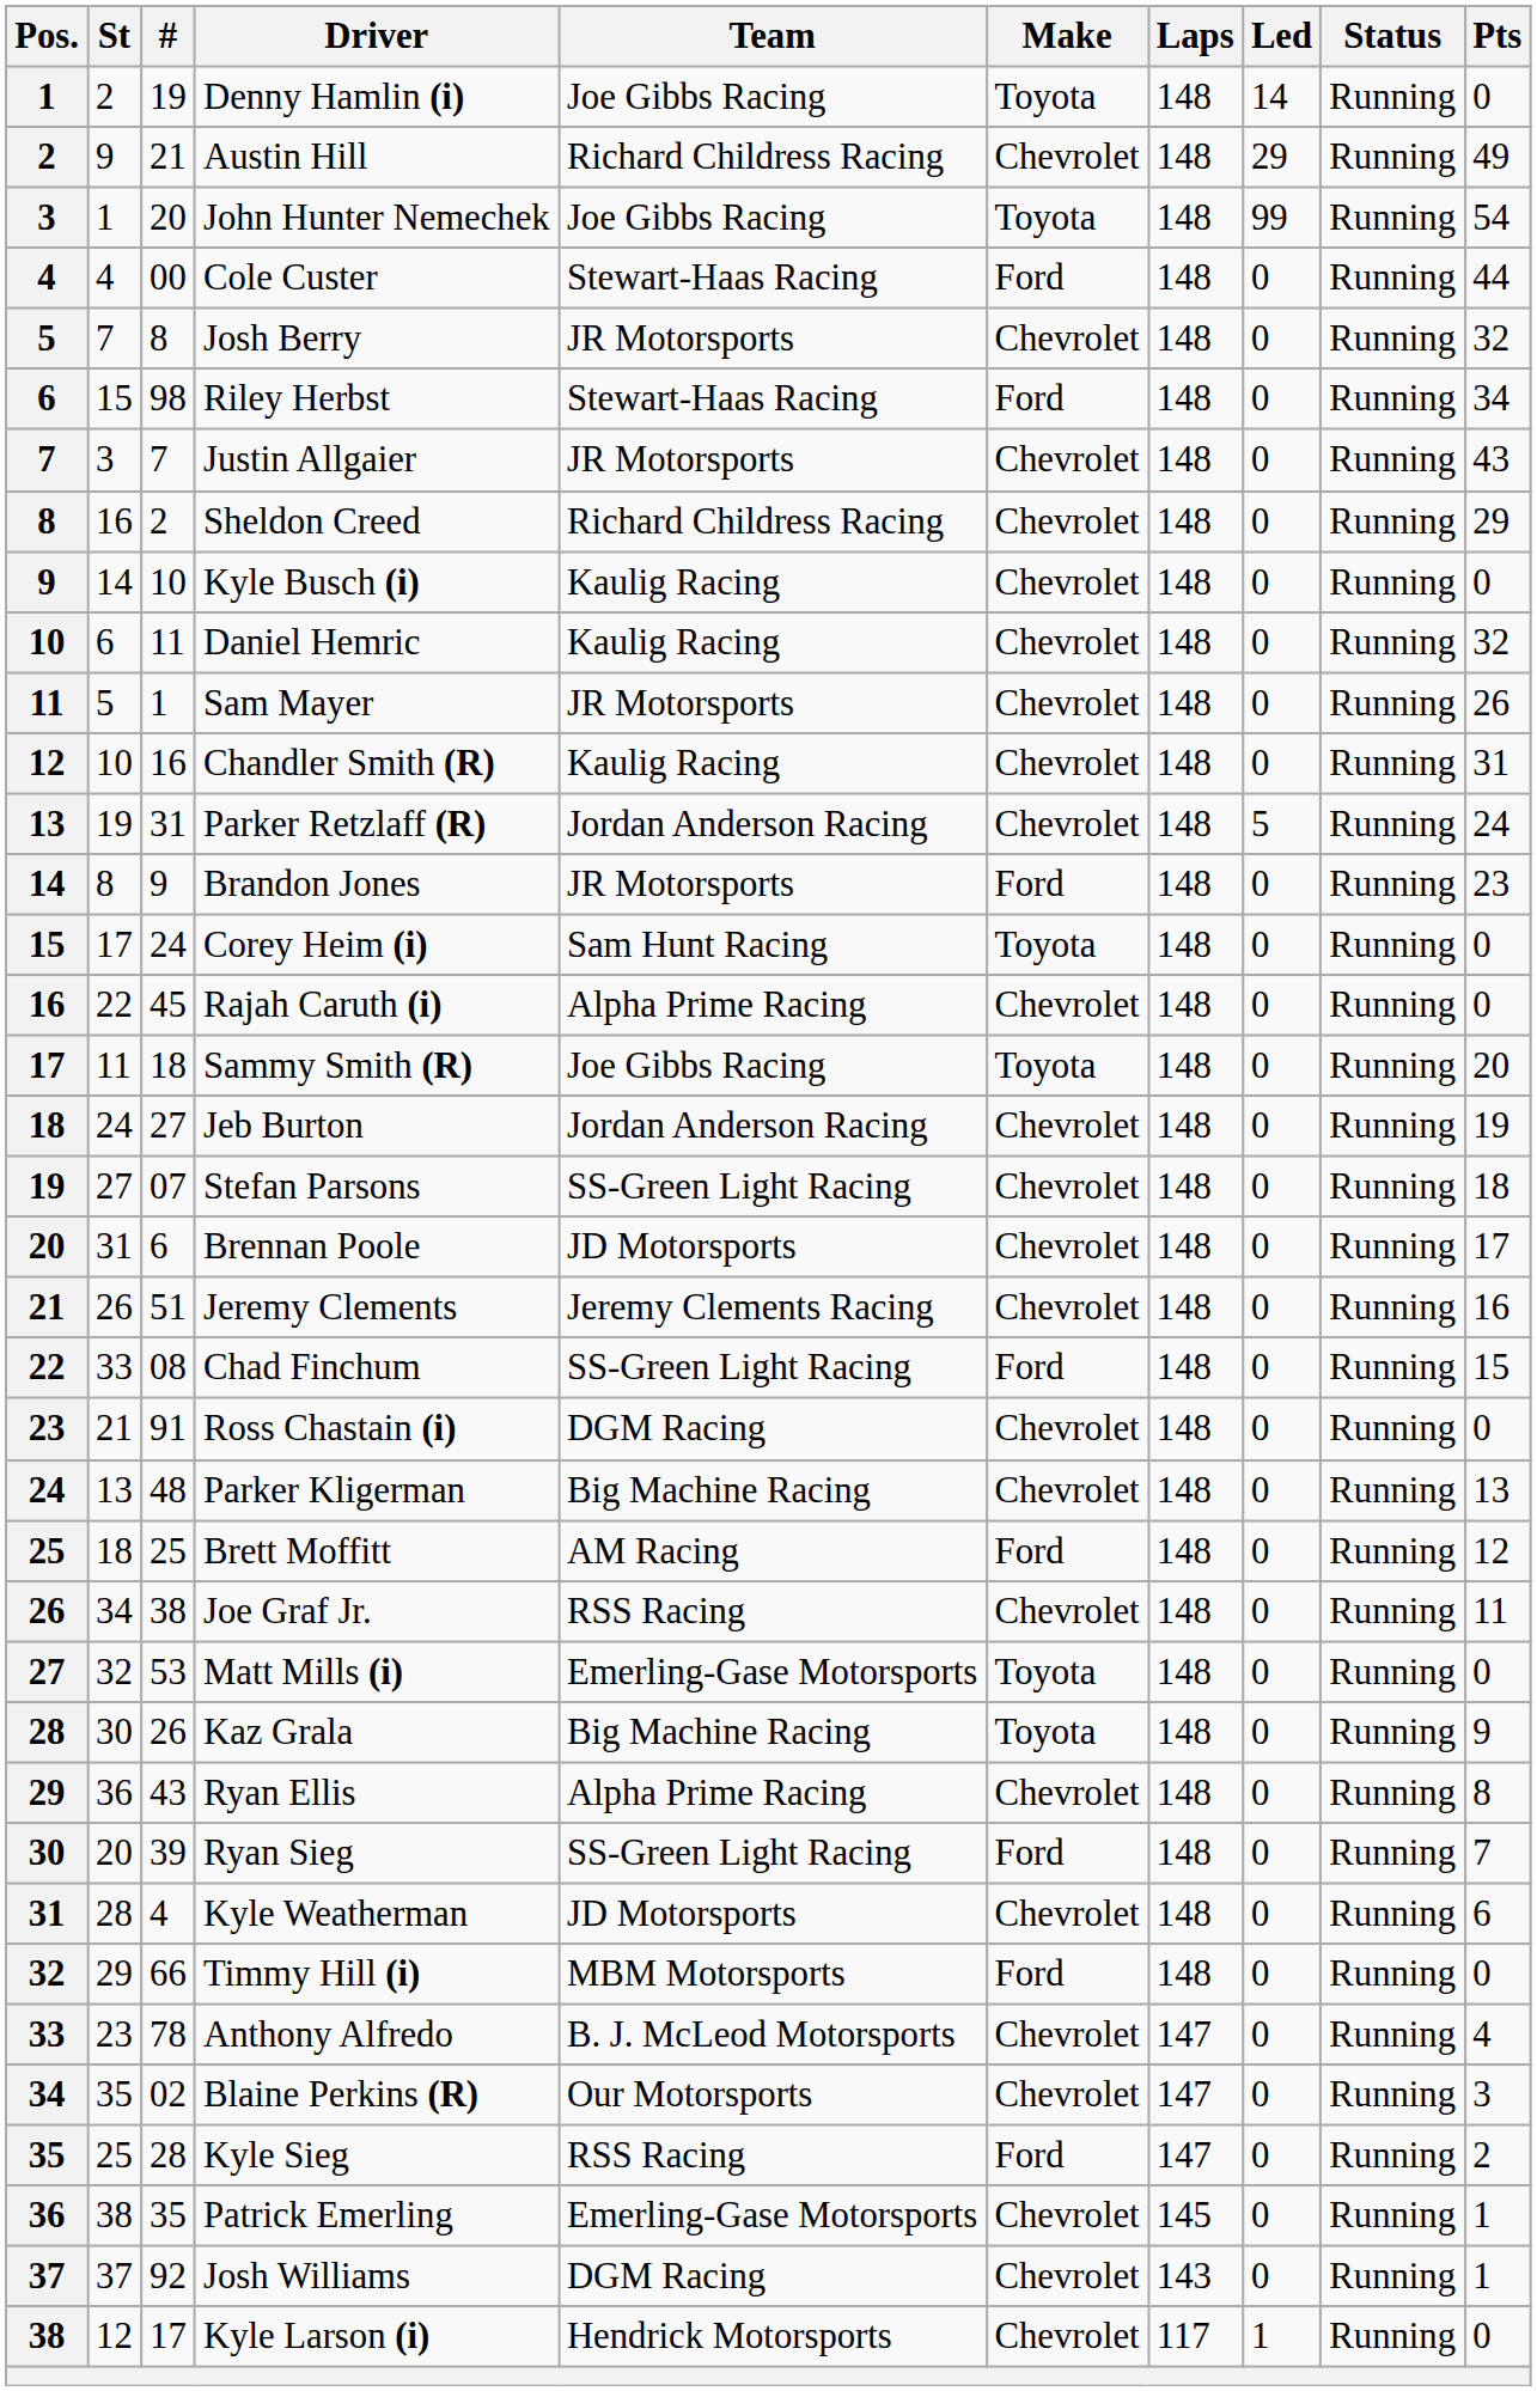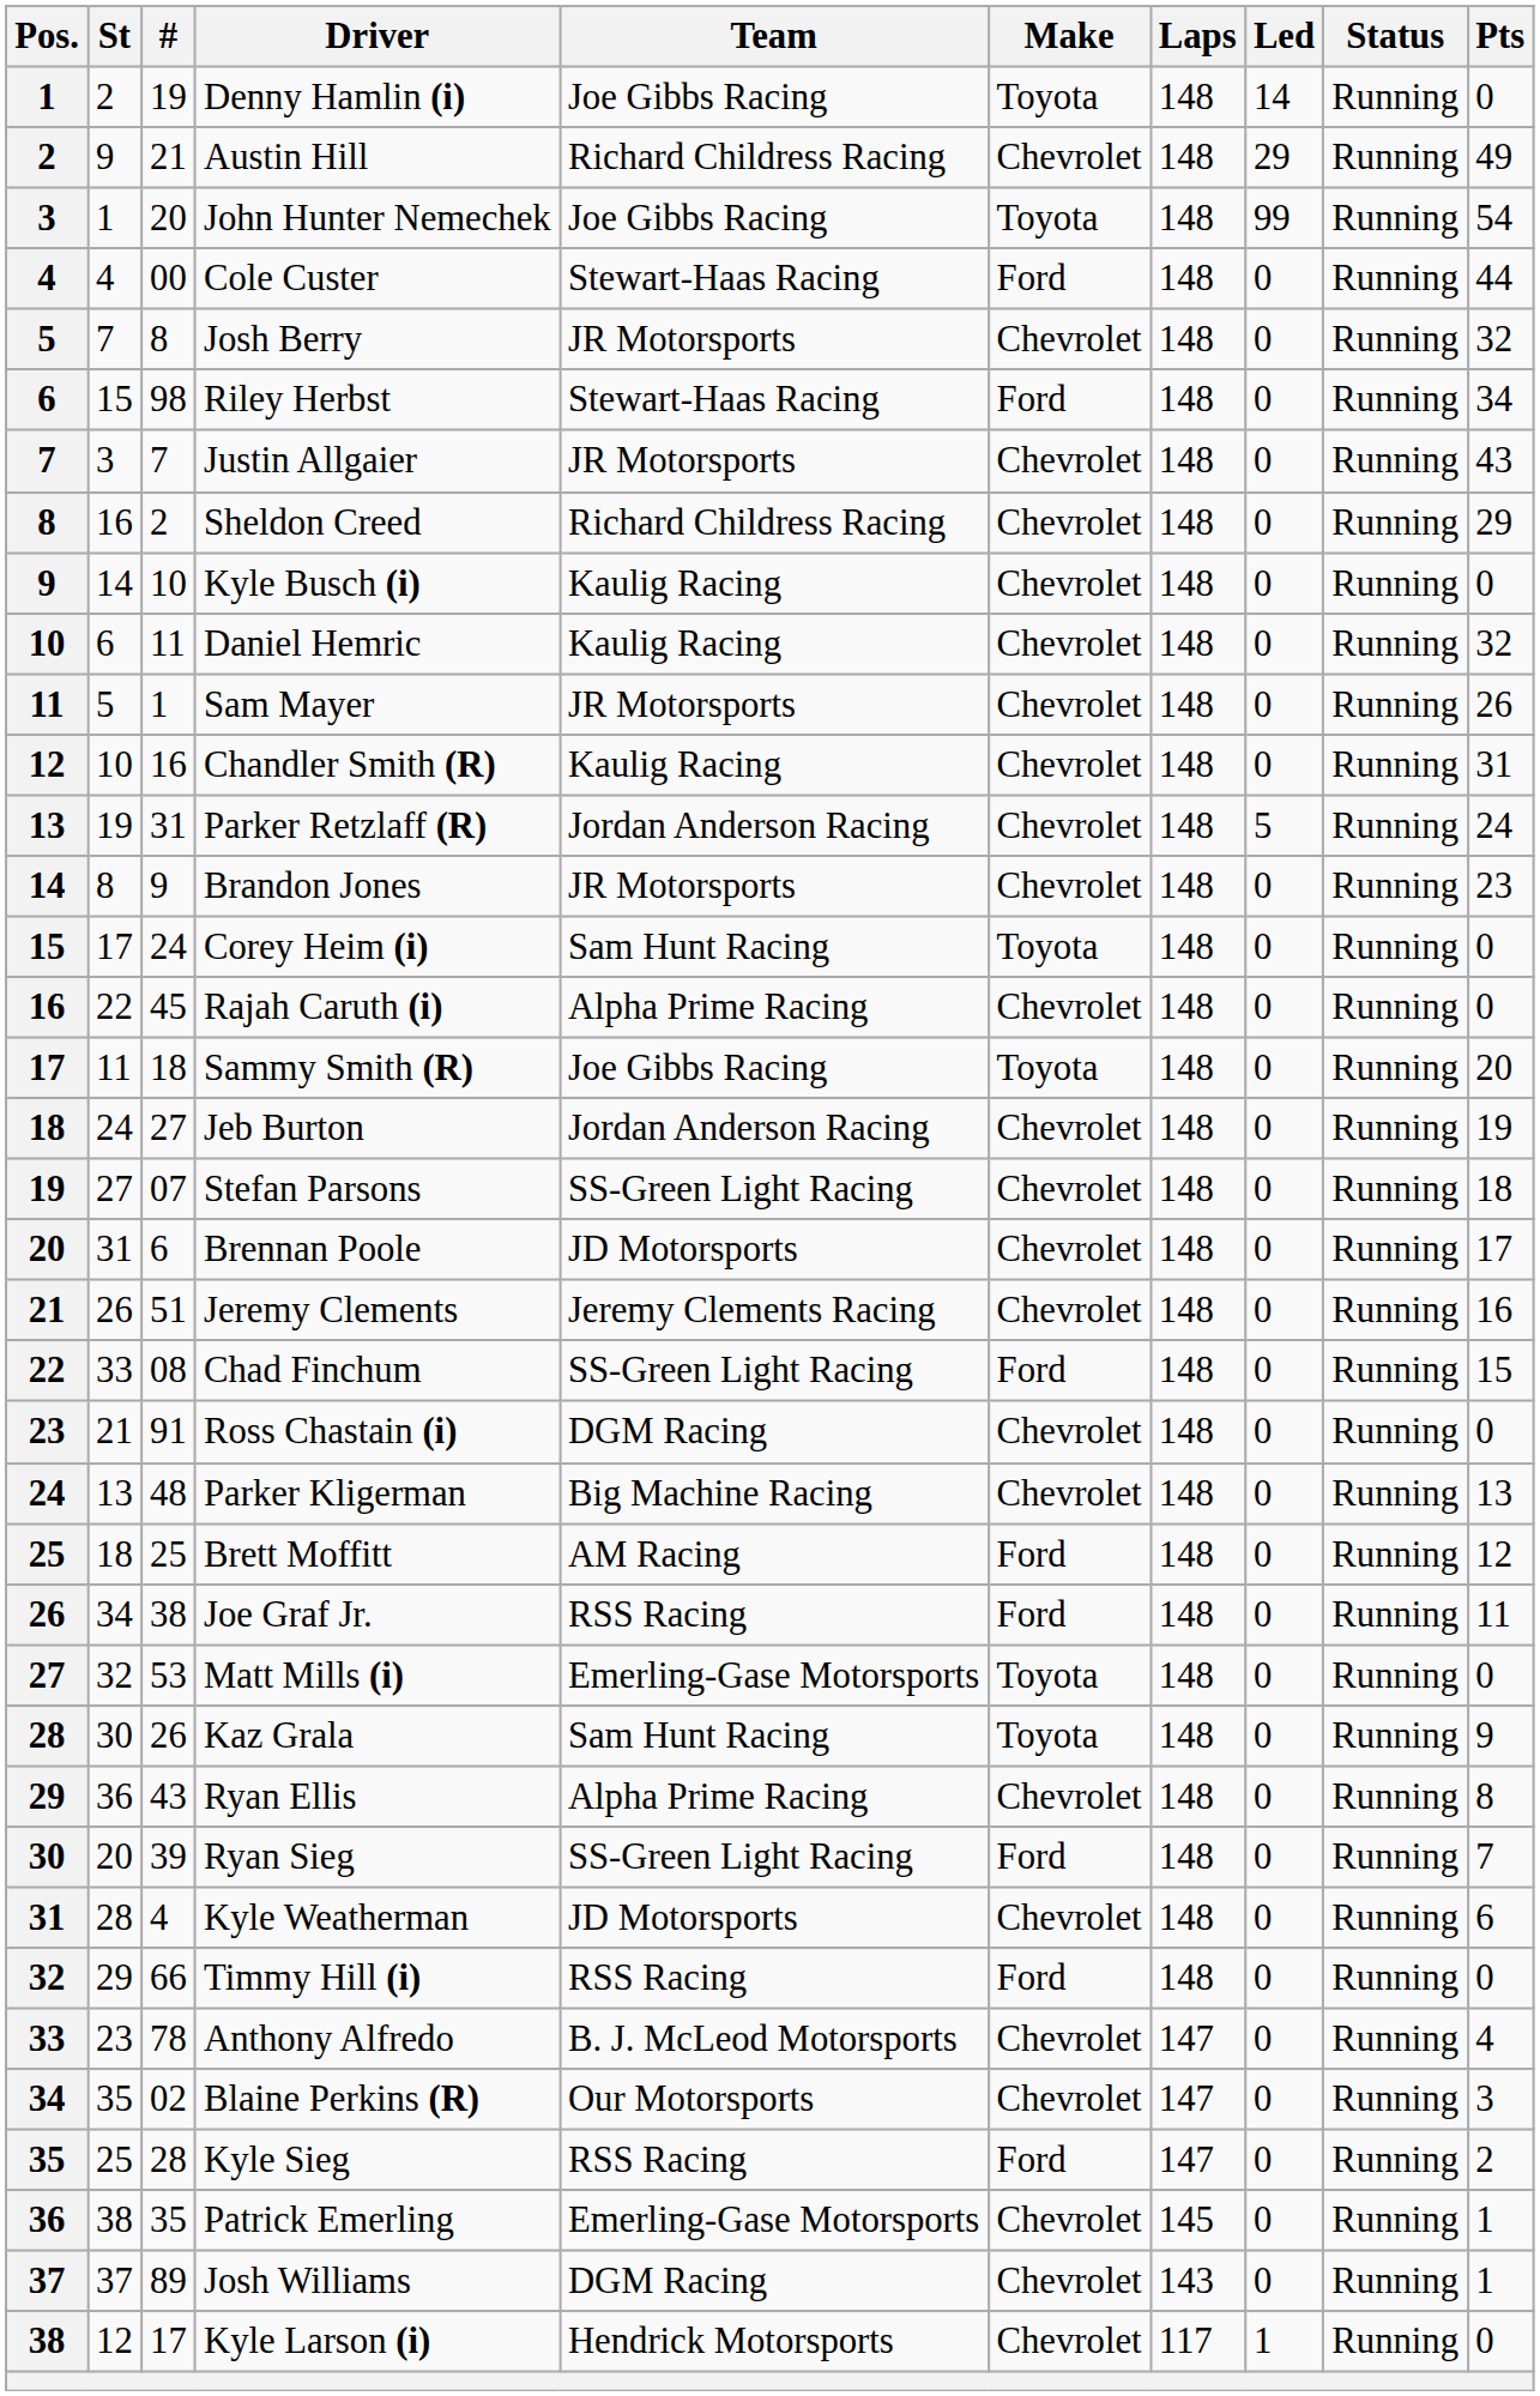 <table class="wikitable" style="font-size:95%">
 <tr>
 <th>Pos.</th>
 <th>St</th>
 <th>#</th>
 <th>Driver</th>
 <th>Team</th>
 <th>Make</th>
 <th>Laps</th>
 <th>Led</th>
 <th>Status</th>
 <th>Pts</th>
 </tr>
 <tr>
 <th>1</th>
 <td>2</td>
 <td>19</td>
 <td>Denny Hamlin <strong>(i)</strong></td>
 <td>Joe Gibbs Racing</td>
 <td>Toyota</td>
 <td>148</td>
 <td>14</td>
 <td>Running</td>
 <td>0</td>
 </tr>
 <tr>
 <th>2</th>
 <td>9</td>
 <td>21</td>
 <td>Austin Hill</td>
 <td>Richard Childress Racing</td>
 <td>Chevrolet</td>
 <td>148</td>
 <td>29</td>
 <td>Running</td>
 <td>49</td>
 </tr>
 <tr>
 <th>3</th>
 <td>1</td>
 <td>20</td>
 <td>John Hunter Nemechek</td>
 <td>Joe Gibbs Racing</td>
 <td>Toyota</td>
 <td>148</td>
 <td>99</td>
 <td>Running</td>
 <td>54</td>
 </tr>
 <tr>
 <th>4</th>
 <td>4</td>
 <td>00</td>
 <td>Cole Custer</td>
 <td>Stewart-Haas Racing</td>
 <td>Ford</td>
 <td>148</td>
 <td>0</td>
 <td>Running</td>
 <td>44</td>
 </tr>
 <tr>
 <th>5</th>
 <td>7</td>
 <td>8</td>
 <td>Josh Berry</td>
 <td>JR Motorsports</td>
 <td>Chevrolet</td>
 <td>148</td>
 <td>0</td>
 <td>Running</td>
 <td>32</td>
 </tr>
 <tr>
 <th>6</th>
 <td>15</td>
 <td>98</td>
 <td>Riley Herbst</td>
 <td>Stewart-Haas Racing</td>
 <td>Ford</td>
 <td>148</td>
 <td>0</td>
 <td>Running</td>
 <td>34</td>
 </tr>
 <tr>
 <th>7</th>
 <td>3</td>
 <td>7</td>
 <td>Justin Allgaier</td>
 <td>JR Motorsports</td>
 <td>Chevrolet</td>
 <td>148</td>
 <td>0</td>
 <td>Running</td>
 <td>43</td>
 </tr>
 <tr>
 <th>8</th>
 <td>16</td>
 <td>2</td>
 <td>Sheldon Creed</td>
 <td>Richard Childress Racing</td>
 <td>Chevrolet</td>
 <td>148</td>
 <td>0</td>
 <td>Running</td>
 <td>29</td>
 </tr>
 <tr>
 <th>9</th>
 <td>14</td>
 <td>10</td>
 <td>Kyle Busch <strong>(i)</strong></td>
 <td>Kaulig Racing</td>
 <td>Chevrolet</td>
 <td>148</td>
 <td>0</td>
 <td>Running</td>
 <td>0</td>
 </tr>
 <tr>
 <th>10</th>
 <td>6</td>
 <td>11</td>
 <td>Daniel Hemric</td>
 <td>Kaulig Racing</td>
 <td>Chevrolet</td>
 <td>148</td>
 <td>0</td>
 <td>Running</td>
 <td>32</td>
 </tr>
 <tr>
 <th>11</th>
 <td>5</td>
 <td>1</td>
 <td>Sam Mayer</td>
 <td>JR Motorsports</td>
 <td>Chevrolet</td>
 <td>148</td>
 <td>0</td>
 <td>Running</td>
 <td>26</td>
 </tr>
 <tr>
 <th>12</th>
 <td>10</td>
 <td>16</td>
 <td>Chandler Smith <strong>(R)</strong></td>
 <td>Kaulig Racing</td>
 <td>Chevrolet</td>
 <td>148</td>
 <td>0</td>
 <td>Running</td>
 <td>31</td>
 </tr>
 <tr>
 <th>13</th>
 <td>19</td>
 <td>31</td>
 <td>Parker Retzlaff <strong>(R)</strong></td>
 <td>Jordan Anderson Racing</td>
 <td>Chevrolet</td>
 <td>148</td>
 <td>5</td>
 <td>Running</td>
 <td>24</td>
 </tr>
 <tr>
 <th>14</th>
 <td>8</td>
 <td>9</td>
 <td>Brandon Jones</td>
 <td>JR Motorsports</td>
-<td>Ford</td>
+<td>Chevrolet</td>
 <td>148</td>
 <td>0</td>
 <td>Running</td>
 <td>23</td>
 </tr>
 <tr>
 <th>15</th>
 <td>17</td>
 <td>24</td>
 <td>Corey Heim <strong>(i)</strong></td>
 <td>Sam Hunt Racing</td>
 <td>Toyota</td>
 <td>148</td>
 <td>0</td>
 <td>Running</td>
 <td>0</td>
 </tr>
 <tr>
 <th>16</th>
 <td>22</td>
 <td>45</td>
 <td>Rajah Caruth <strong>(i)</strong></td>
 <td>Alpha Prime Racing</td>
 <td>Chevrolet</td>
 <td>148</td>
 <td>0</td>
 <td>Running</td>
 <td>0</td>
 </tr>
 <tr>
 <th>17</th>
 <td>11</td>
 <td>18</td>
 <td>Sammy Smith <strong>(R)</strong></td>
 <td>Joe Gibbs Racing</td>
 <td>Toyota</td>
 <td>148</td>
 <td>0</td>
 <td>Running</td>
 <td>20</td>
 </tr>
 <tr>
 <th>18</th>
 <td>24</td>
 <td>27</td>
 <td>Jeb Burton</td>
 <td>Jordan Anderson Racing</td>
 <td>Chevrolet</td>
 <td>148</td>
 <td>0</td>
 <td>Running</td>
 <td>19</td>
 </tr>
 <tr>
 <th>19</th>
 <td>27</td>
 <td>07</td>
 <td>Stefan Parsons</td>
 <td>SS-Green Light Racing</td>
 <td>Chevrolet</td>
 <td>148</td>
 <td>0</td>
 <td>Running</td>
 <td>18</td>
 </tr>
 <tr>
 <th>20</th>
 <td>31</td>
 <td>6</td>
 <td>Brennan Poole</td>
 <td>JD Motorsports</td>
 <td>Chevrolet</td>
 <td>148</td>
 <td>0</td>
 <td>Running</td>
 <td>17</td>
 </tr>
 <tr>
 <th>21</th>
 <td>26</td>
 <td>51</td>
 <td>Jeremy Clements</td>
 <td>Jeremy Clements Racing</td>
 <td>Chevrolet</td>
 <td>148</td>
 <td>0</td>
 <td>Running</td>
 <td>16</td>
 </tr>
 <tr>
 <th>22</th>
 <td>33</td>
 <td>08</td>
 <td>Chad Finchum</td>
 <td>SS-Green Light Racing</td>
 <td>Ford</td>
 <td>148</td>
 <td>0</td>
 <td>Running</td>
 <td>15</td>
 </tr>
 <tr>
 <th>23</th>
 <td>21</td>
 <td>91</td>
 <td>Ross Chastain <strong>(i)</strong></td>
 <td>DGM Racing</td>
 <td>Chevrolet</td>
 <td>148</td>
 <td>0</td>
 <td>Running</td>
 <td>0</td>
 </tr>
 <tr>
 <th>24</th>
 <td>13</td>
 <td>48</td>
 <td>Parker Kligerman</td>
 <td>Big Machine Racing</td>
 <td>Chevrolet</td>
 <td>148</td>
 <td>0</td>
 <td>Running</td>
 <td>13</td>
 </tr>
 <tr>
 <th>25</th>
 <td>18</td>
 <td>25</td>
 <td>Brett Moffitt</td>
 <td>AM Racing</td>
 <td>Ford</td>
 <td>148</td>
 <td>0</td>
 <td>Running</td>
 <td>12</td>
 </tr>
 <tr>
 <th>26</th>
 <td>34</td>
 <td>38</td>
 <td>Joe Graf Jr.</td>
 <td>RSS Racing</td>
-<td>Chevrolet</td>
+<td>Ford</td>
 <td>148</td>
 <td>0</td>
 <td>Running</td>
 <td>11</td>
 </tr>
 <tr>
 <th>27</th>
 <td>32</td>
 <td>53</td>
 <td>Matt Mills <strong>(i)</strong></td>
 <td>Emerling-Gase Motorsports</td>
 <td>Toyota</td>
 <td>148</td>
 <td>0</td>
 <td>Running</td>
 <td>0</td>
 </tr>
 <tr>
 <th>28</th>
 <td>30</td>
 <td>26</td>
 <td>Kaz Grala</td>
-<td>Big Machine Racing</td>
+<td>Sam Hunt Racing</td>
 <td>Toyota</td>
 <td>148</td>
 <td>0</td>
 <td>Running</td>
 <td>9</td>
 </tr>
 <tr>
 <th>29</th>
 <td>36</td>
 <td>43</td>
 <td>Ryan Ellis</td>
 <td>Alpha Prime Racing</td>
 <td>Chevrolet</td>
 <td>148</td>
 <td>0</td>
 <td>Running</td>
 <td>8</td>
 </tr>
 <tr>
 <th>30</th>
 <td>20</td>
 <td>39</td>
 <td>Ryan Sieg</td>
 <td>SS-Green Light Racing</td>
 <td>Ford</td>
 <td>148</td>
 <td>0</td>
 <td>Running</td>
 <td>7</td>
 </tr>
 <tr>
 <th>31</th>
 <td>28</td>
 <td>4</td>
 <td>Kyle Weatherman</td>
 <td>JD Motorsports</td>
 <td>Chevrolet</td>
 <td>148</td>
 <td>0</td>
 <td>Running</td>
 <td>6</td>
 </tr>
 <tr>
 <th>32</th>
 <td>29</td>
 <td>66</td>
 <td>Timmy Hill <strong>(i)</strong></td>
-<td>MBM Motorsports</td>
+<td>RSS Racing</td>
 <td>Ford</td>
 <td>148</td>
 <td>0</td>
 <td>Running</td>
 <td>0</td>
 </tr>
 <tr>
 <th>33</th>
 <td>23</td>
 <td>78</td>
 <td>Anthony Alfredo</td>
 <td>B. J. McLeod Motorsports</td>
 <td>Chevrolet</td>
 <td>147</td>
 <td>0</td>
 <td>Running</td>
 <td>4</td>
 </tr>
 <tr>
 <th>34</th>
 <td>35</td>
 <td>02</td>
 <td>Blaine Perkins <strong>(R)</strong></td>
 <td>Our Motorsports</td>
 <td>Chevrolet</td>
 <td>147</td>
 <td>0</td>
 <td>Running</td>
 <td>3</td>
 </tr>
 <tr>
 <th>35</th>
 <td>25</td>
 <td>28</td>
 <td>Kyle Sieg</td>
 <td>RSS Racing</td>
 <td>Ford</td>
 <td>147</td>
 <td>0</td>
 <td>Running</td>
 <td>2</td>
 </tr>
 <tr>
 <th>36</th>
 <td>38</td>
 <td>35</td>
 <td>Patrick Emerling</td>
 <td>Emerling-Gase Motorsports</td>
 <td>Chevrolet</td>
 <td>145</td>
 <td>0</td>
 <td>Running</td>
 <td>1</td>
 </tr>
 <tr>
 <th>37</th>
 <td>37</td>
-<td>92</td>
+<td>89</td>
 <td>Josh Williams</td>
 <td>DGM Racing</td>
 <td>Chevrolet</td>
 <td>143</td>
 <td>0</td>
 <td>Running</td>
 <td>1</td>
 </tr>
 <tr>
 <th>38</th>
 <td>12</td>
 <td>17</td>
 <td>Kyle Larson <strong>(i)</strong></td>
 <td>Hendrick Motorsports</td>
 <td>Chevrolet</td>
 <td>117</td>
 <td>1</td>
 <td>Running</td>
 <td>0</td>
 </tr>
 <tr>
 <th colspan="10"></th>
 </tr>
 </table>
